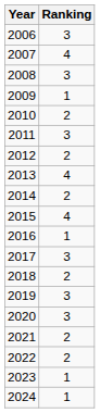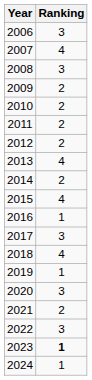 <table class="wikitable">
 <tr>
 <th>Year</th>
 <th>Ranking</th>
 </tr>
 <tr>
 <td align=center>2006</td>
 <td align=center>3</td>
 </tr>
 <tr>
 <td align=center>2007</td>
 <td align=center>4</td>
 </tr>
 <tr>
 <td align=center>2008</td>
 <td align=center>3</td>
 </tr>
 <tr>
 <td align=center>2009</td>
-<td align=center>1</td>
+<td align=center>2</td>
 </tr>
 <tr>
 <td align=center>2010</td>
 <td align=center>2</td>
 </tr>
 <tr>
 <td align=center>2011</td>
-<td align=center>3</td>
+<td align=center>2</td>
 </tr>
 <tr>
 <td align=center>2012</td>
 <td align=center>2</td>
 </tr>
 <tr>
 <td align=center>2013</td>
 <td align=center>4</td>
 </tr>
 <tr>
 <td align=center>2014</td>
 <td align=center>2</td>
 </tr>
 <tr>
 <td align=center>2015</td>
 <td align=center>4</td>
 </tr>
 <tr>
 <td align=center>2016</td>
 <td align=center>1</td>
 </tr>
 <tr>
 <td align=center>2017</td>
 <td align=center>3</td>
 </tr>
 <tr>
 <td align=center>2018</td>
-<td align=center>2</td>
+<td align=center>4</td>
 </tr>
 <tr>
 <td align=center>2019</td>
-<td align=center>3</td>
+<td align=center>1</td>
 </tr>
 <tr>
 <td align=center>2020</td>
 <td align=center>3</td>
 </tr>
 <tr>
 <td align=center>2021</td>
 <td align=center>2</td>
 </tr>
 <tr>
 <td align=center>2022</td>
-<td align=center>2</td>
+<td align=center>3</td>
 </tr>
 <tr>
 <td align=center>2023</td>
-<td align=center>1</td>
+<td align=center><strong>1</strong></td>
 </tr>
 <tr>
 <td align=center>2024</td>
 <td align=center>1</td>
 </tr>
 </table>
